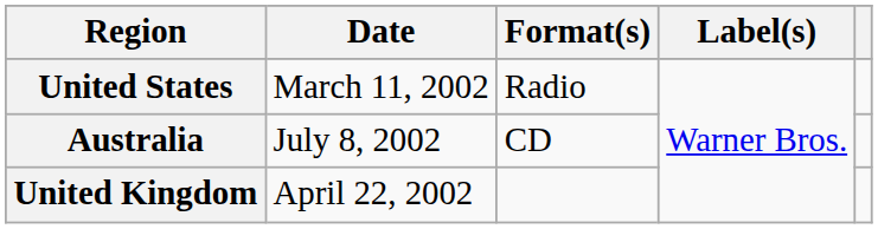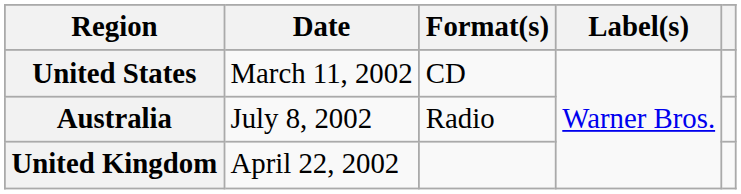 <table class="wikitable plainrowheaders">
 <tr>
 <th scope="col">Region</th>
 <th scope="col">Date</th>
 <th scope="col">Format(s)</th>
 <th scope="col">Label(s)</th>
 <th scope="col"></th>
 </tr>
 <tr>
 <th scope="row">United States</th>
 <td>March 11, 2002</td>
-<td>Radio</td>
+<td>CD</td>
 <td rowspan="3"><a href='#'>Warner Bros.</a></td>
 <td></td>
 </tr>
 <tr>
 <th scope="row">Australia</th>
 <td>July 8, 2002</td>
-<td>CD</td>
+<td>Radio</td>
 <td></td>
 </tr>
 <tr>
 <th scope="row">United Kingdom</th>
 <td>April 22, 2002</td>
 <td></td>
 <td></td>
 </tr>
 </table>
